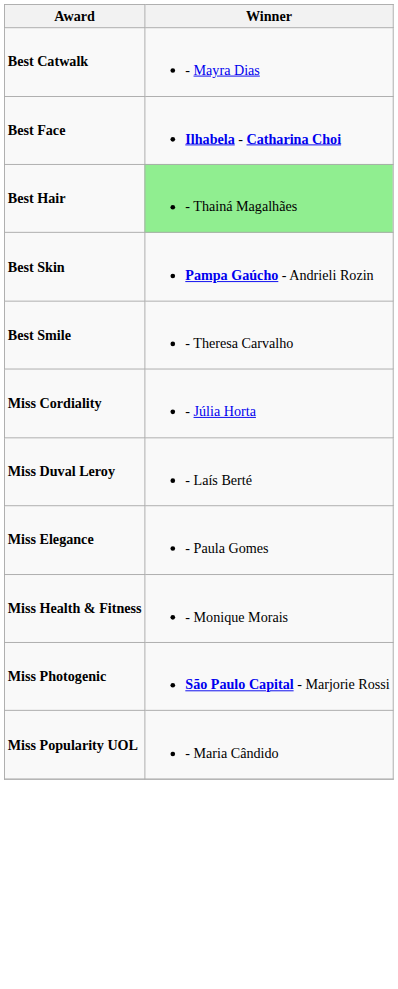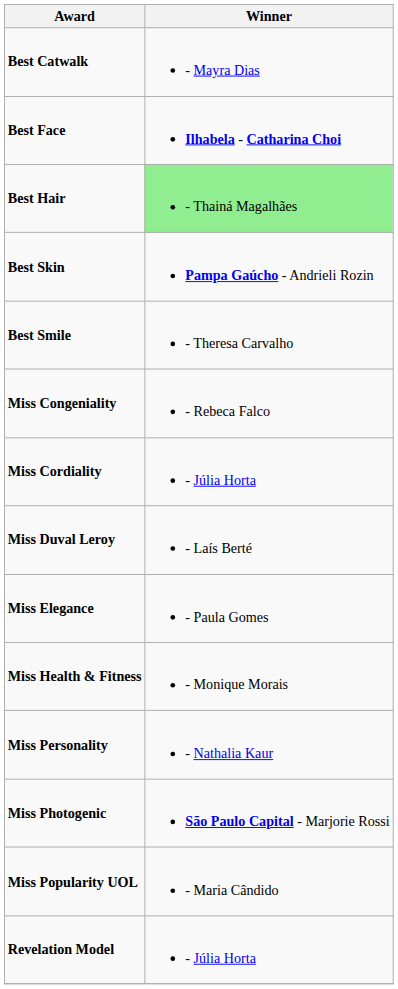 <table class="wikitable sortable" style="font-size:95%;">
 <tr>
 <th>Award</th>
 <th>Winner</th>
 </tr>
 <tr>
 <td><strong>Best Catwalk</strong></td>
 <td><br><ul><li><strong></strong> - <a href='#'>Mayra Dias</a></li></ul></td>
 </tr>
 <tr>
 <td><strong>Best Face</strong></td>
 <td><br><ul><li><strong> <a href='#'>Ilhabela</a></strong> - <strong><a href='#'>Catharina Choi</a></strong></li></ul></td>
 </tr>
 <tr>
 <td><strong>Best Hair</strong></td>
 <td style="background: lightgreen;"><br><ul><li><strong></strong> - Thainá Magalhães</li></ul></td>
 </tr>
 <tr>
 <td><strong>Best Skin</strong></td>
 <td><br><ul><li><strong> <a href='#'>Pampa Gaúcho</a></strong> - Andrieli Rozin</li></ul></td>
 </tr>
 <tr>
 <td><strong>Best Smile</strong></td>
 <td><br><ul><li><strong></strong> - Theresa Carvalho</li></ul></td>
 </tr>
 <tr>
+<td><strong>Miss Congeniality</strong></td>
+<td><br><ul><li><strong></strong> - Rebeca Falco</li></ul></td>
+</tr>
+<tr>
 <td><strong>Miss Cordiality</strong></td>
 <td><br><ul><li><strong></strong> - <a href='#'>Júlia Horta</a></li></ul></td>
 </tr>
 <tr>
 <td><strong>Miss Duval Leroy</strong></td>
 <td><br><ul><li><strong></strong> - Laís Berté</li></ul></td>
 </tr>
 <tr>
 <td><strong>Miss Elegance</strong></td>
 <td><br><ul><li><strong></strong> - Paula Gomes</li></ul></td>
 </tr>
 <tr>
 <td><strong>Miss Health & Fitness</strong></td>
 <td><br><ul><li><strong></strong> - Monique Morais</li></ul></td>
 </tr>
 <tr>
+<td><strong>Miss Personality</strong></td>
+<td><br><ul><li><strong></strong> - <a href='#'>Nathalia Kaur</a></li></ul></td>
+</tr>
+<tr>
 <td><strong>Miss Photogenic</strong></td>
 <td><br><ul><li><strong> <a href='#'>São Paulo Capital</a></strong> - Marjorie Rossi</li></ul></td>
 </tr>
 <tr>
 <td><strong>Miss Popularity UOL</strong></td>
 <td><br><ul><li><strong></strong> - Maria Cândido</li></ul></td>
 </tr>
 <tr>
+<td><strong>Revelation Model</strong></td>
+<td><br><ul><li><strong></strong> - <a href='#'>Júlia Horta</a></li></ul></td>
+</tr>
+<tr>
 </tr>
 </table>
